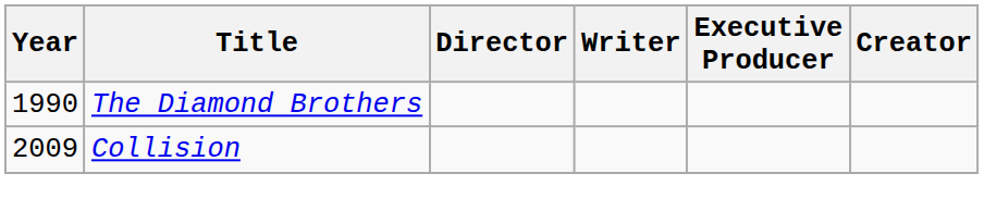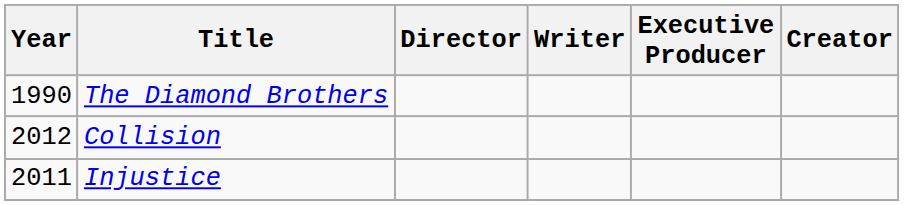 <table class="wikitable">
 <tr>
 <th>Year</th>
 <th>Title</th>
 <th>Director</th>
 <th>Writer</th>
 <th>Executive<br>Producer</th>
 <th>Creator</th>
 </tr>
 <tr>
 <td>1990</td>
 <td><em><a href='#'>The Diamond Brothers</a></em></td>
 <td></td>
 <td></td>
 <td></td>
 <td></td>
 </tr>
 <tr>
-<td>2009</td>
+<td>2012</td>
 <td><em><a href='#'>Collision</a></em></td>
+<td></td>
+<td></td>
+<td></td>
+<td></td>
+</tr>
+<tr>
+<td>2011</td>
+<td><em><a href='#'>Injustice</a></em></td>
 <td></td>
 <td></td>
 <td></td>
 <td></td>
 </tr>
 <tr>
 </tr>
 </table>
